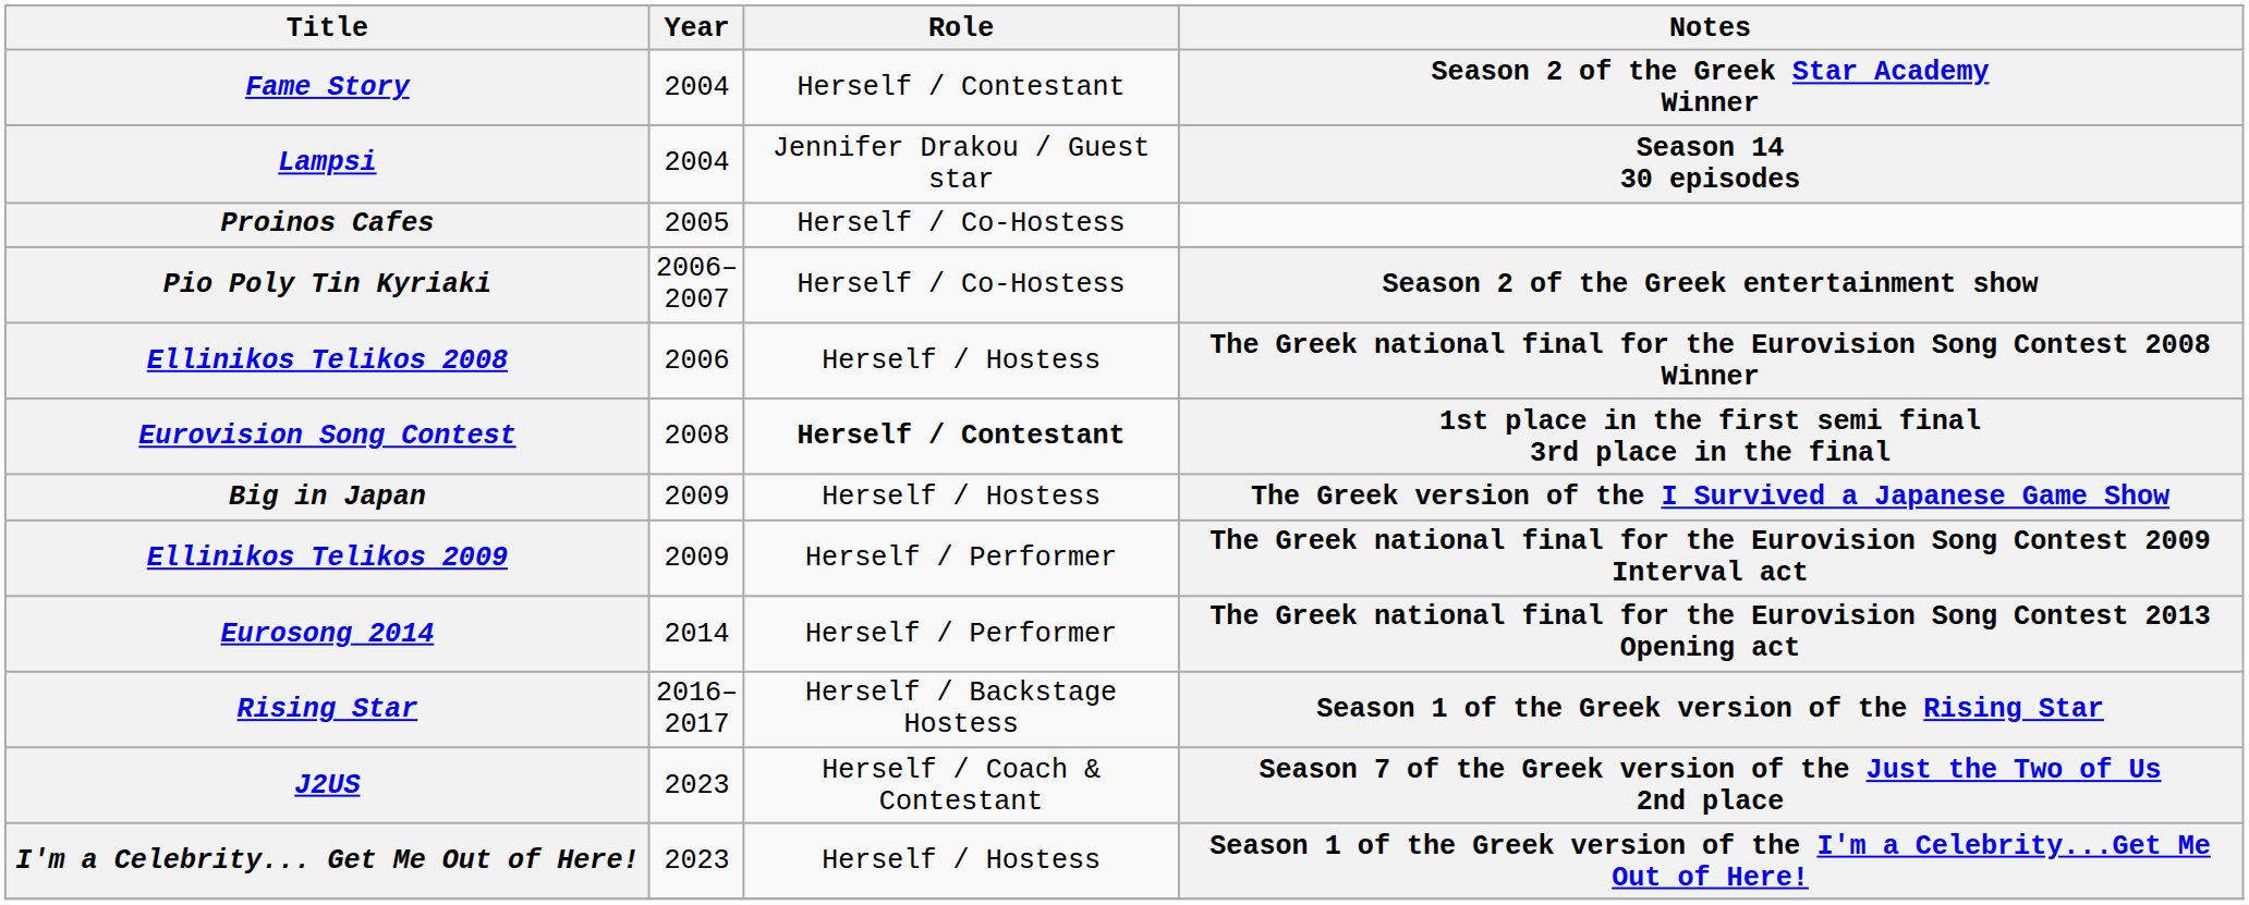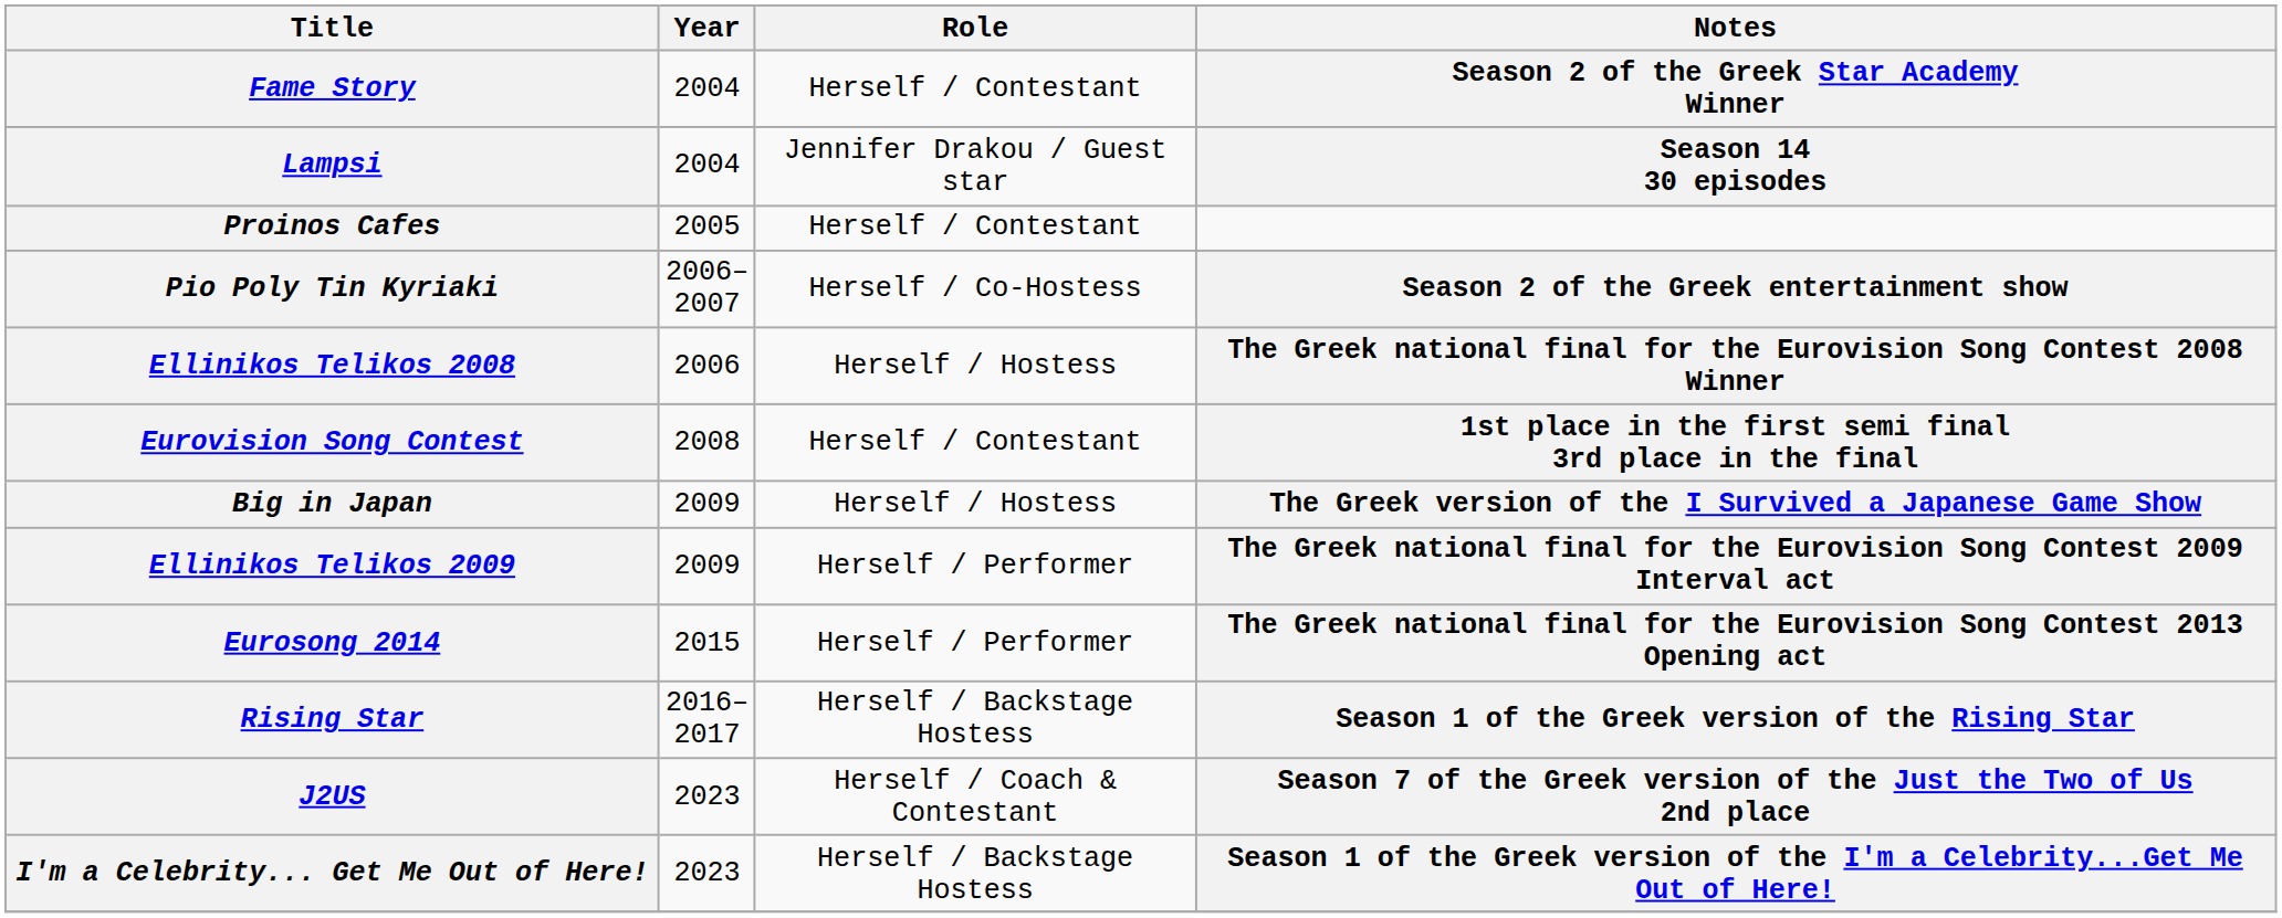 <table class="wikitable sortable plainrowheaders" style="text-align:center;">
 <tr>
 <th scope="col" style="width:300px;">Title</th>
 <th scope="col" style="width:5px;;">Year</th>
 <th scope="col" style="width:200px;">Role</th>
 <th scope="col" style="width:500px;" class="unsortable">Notes</th>
 </tr>
 <tr>
 <th scope="row"><em><a href='#'>Fame Story</a></em></th>
 <td>2004</td>
 <td>Herself / Contestant</td>
 <th scope="row">Season 2 of the Greek <a href='#'>Star Academy</a><br>Winner<br></th>
 </tr>
 <tr>
 <th scope="row"><em><a href='#'>Lampsi</a></em></th>
 <td>2004</td>
 <td>Jennifer Drakou / Guest star</td>
 <th scope="row">Season 14 <br>30 episodes<br></th>
 </tr>
 <tr>
 <th scope="row"><em>Proinos Cafes</em></th>
 <td>2005</td>
-<td>Herself / Co-Hostess</td>
+<td>Herself / Contestant</td>
 <td></td>
 </tr>
 <tr>
 <th scope="row"><em>Pio Poly Tin Kyriaki</em></th>
 <td>2006–2007</td>
 <td>Herself / Co-Hostess</td>
 <th scope="row">Season 2 of the Greek entertainment show</th>
 </tr>
 <tr>
 <th scope="row"><em><a href='#'>Ellinikos Telikos 2008</a></em></th>
 <td>2006</td>
 <td>Herself / Hostess</td>
 <th scope="row">The Greek national final for the Eurovision Song Contest 2008<br>Winner</th>
 </tr>
 <tr>
 <th scope="row"><em><a href='#'>Eurovision Song Contest</a></em></th>
 <td>2008</td>
-<td><strong>Herself / Contestant</strong></td>
+<td>Herself / Contestant</td>
 <th scope="row">1st place in the first semi final<br>3rd place in the final</th>
 </tr>
 <tr>
 <th scope="row"><em>Big in Japan</em></th>
 <td>2009</td>
 <td>Herself / Hostess</td>
 <th scope="row">The Greek version of the <a href='#'>I Survived a Japanese Game Show</a></th>
 </tr>
 <tr>
 <th scope="row"><em><a href='#'>Ellinikos Telikos 2009</a></em></th>
 <td>2009</td>
 <td>Herself / Performer</td>
 <th scope="row">The Greek national final for the Eurovision Song Contest 2009<br>Interval act</th>
 </tr>
 <tr>
 <th scope="row"><em><a href='#'>Eurosong 2014</a></em></th>
-<td>2014</td>
+<td>2015</td>
 <td>Herself / Performer</td>
 <th scope="row">The Greek national final for the Eurovision Song Contest 2013<br>Opening act</th>
 </tr>
 <tr>
 <th scope="row"><em><a href='#'>Rising Star</a></em></th>
 <td>2016–2017</td>
 <td>Herself / Backstage Hostess</td>
 <th scope="row">Season 1 of the Greek version of the <a href='#'>Rising Star</a></th>
 </tr>
 <tr>
 <th scope="row"><em><a href='#'>J2US</a></em></th>
 <td>2023</td>
 <td>Herself / Coach & Contestant</td>
 <th scope="row">Season 7 of the Greek version of the <a href='#'>Just the Two of Us</a><br>2nd place</th>
 </tr>
 <tr>
 <th scope="row"><em>I'm a Celebrity... Get Me Out of Here!</em></th>
 <td>2023</td>
-<td>Herself / Hostess</td>
+<td>Herself / Backstage Hostess</td>
 <th scope="row">Season 1 of the Greek version of the <a href='#'>I'm a Celebrity...Get Me Out of Here!</a></th>
 </tr>
 <tr>
 </tr>
 </table>
